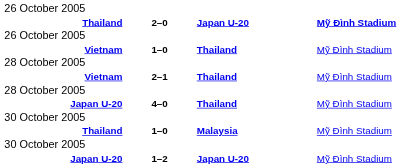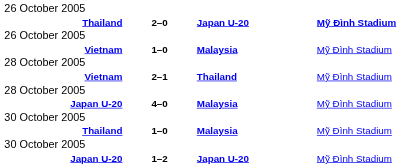 <table width=100% cellspacing=1>
 <tr>
 <th width=20%></th>
 <th width=12%></th>
 <th width=20%></th>
 <th></th>
 <th width=33%></th>
 </tr>
 <tr>
 <td>26 October 2005</td>
 </tr>
 <tr style=font-size:90%>
 <td align=right><strong><a href='#'>Thailand</a></strong> </td>
 <td align=center><strong>2–0</strong></td>
 <td> <strong><a href='#'>Japan U-20</a></strong></td>
 <td><strong><a href='#'>Mỹ Đình Stadium</a></strong></td>
 <td><em></em></td>
 </tr>
 <tr>
 <td>26 October 2005</td>
 </tr>
 <tr style=font-size:90%>
 <td align=right><strong><a href='#'>Vietnam</a></strong> </td>
 <td align=center><strong>1–0</strong></td>
-<td> <strong><a href='#'>Thailand</a></strong></td>
+<td> <strong><a href='#'>Malaysia</a></strong></td>
 <td><a href='#'>Mỹ Đình Stadium</a></td>
 <td><em></em></td>
 </tr>
 <tr>
 <td>28 October 2005</td>
 </tr>
 <tr style=font-size:90%>
 <td align=right><strong><a href='#'>Vietnam</a></strong> </td>
 <td align=center><strong>2–1</strong></td>
 <td> <strong><a href='#'>Thailand</a></strong></td>
 <td><a href='#'>Mỹ Đình Stadium</a></td>
 <td><em></em></td>
 </tr>
 <tr>
 <td>28 October 2005</td>
 </tr>
 <tr style=font-size:90%>
 <td align=right><strong><a href='#'>Japan U-20</a></strong> </td>
 <td align=center><strong>4–0</strong></td>
-<td> <strong><a href='#'>Thailand</a></strong></td>
+<td> <strong><a href='#'>Malaysia</a></strong></td>
 <td><a href='#'>Mỹ Đình Stadium</a></td>
 <td><em></em></td>
 </tr>
 <tr>
 <td>30 October 2005</td>
 </tr>
 <tr style=font-size:90%>
 <td align=right><strong><a href='#'>Thailand</a></strong> </td>
 <td align=center><strong>1–0</strong></td>
 <td> <strong><a href='#'>Malaysia</a></strong></td>
 <td><a href='#'>Mỹ Đình Stadium</a></td>
 <td><em></em></td>
 </tr>
 <tr>
 <td>30 October 2005</td>
 </tr>
 <tr style=font-size:90%>
 <td align=right><strong><a href='#'>Japan U-20</a></strong> </td>
 <td align=center><strong>1–2</strong></td>
 <td> <strong><a href='#'>Japan U-20</a></strong></td>
 <td><a href='#'>Mỹ Đình Stadium</a></td>
 <td><em></em></td>
 </tr>
 </table>
